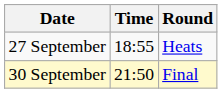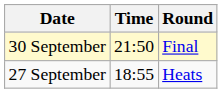 <table class="wikitable">
 <tr>
 <th>Date</th>
 <th>Time</th>
 <th>Round</th>
 </tr>
+<tr style=background:lemonchiffon>
+<td>30 September</td>
+<td>21:50</td>
+<td><a href='#'>Final</a></td>
+</tr>
 <tr>
 <td>27 September</td>
 <td>18:55</td>
 <td><a href='#'>Heats</a></td>
 </tr>
-<tr style=background:lemonchiffon>
-<td>30 September</td>
-<td>21:50</td>
-<td><a href='#'>Final</a></td>
-</tr>
 </table>
